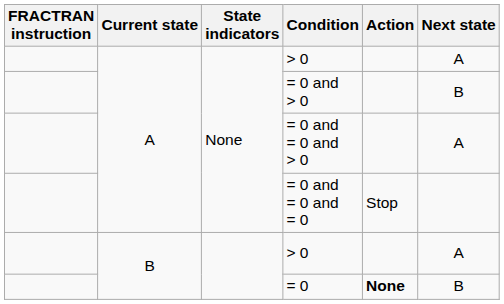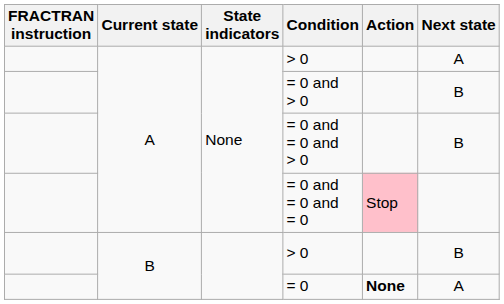 <table class="wikitable">
 <tr>
 <th>FRACTRAN<br>instruction</th>
 <th>Current state</th>
 <th>State<br>indicators</th>
 <th>Condition</th>
 <th>Action</th>
 <th>Next state</th>
 </tr>
 <tr>
 <td align="center"></td>
 <td rowspan="4" align="center">A</td>
 <td rowspan="4">None</td>
 <td> > 0</td>
 <td><br></td>
 <td align="center">A</td>
 </tr>
 <tr>
 <td align="center"></td>
 <td> = 0 and<br> > 0</td>
 <td></td>
 <td align="center">B</td>
 </tr>
 <tr>
 <td align="center"></td>
 <td> = 0 and<br> = 0 and<br> > 0</td>
 <td></td>
-<td align="center">A</td>
+<td align="center">B</td>
 </tr>
 <tr>
 <td></td>
 <td> = 0 and<br> = 0 and<br> = 0</td>
-<td>Stop</td>
+<td style="background: pink;">Stop</td>
 <td></td>
 </tr>
 <tr>
 <td align="center"></td>
 <td rowspan="2" align="center">B</td>
 <td rowspan="2"></td>
 <td> > 0</td>
 <td> <br> <br></td>
-<td align="center">A</td>
+<td align="center">B</td>
 </tr>
 <tr>
 <td align="center"></td>
 <td> = 0</td>
 <td><strong>None</strong></td>
-<td align="center">B</td>
+<td align="center">A</td>
 </tr>
 </table>
